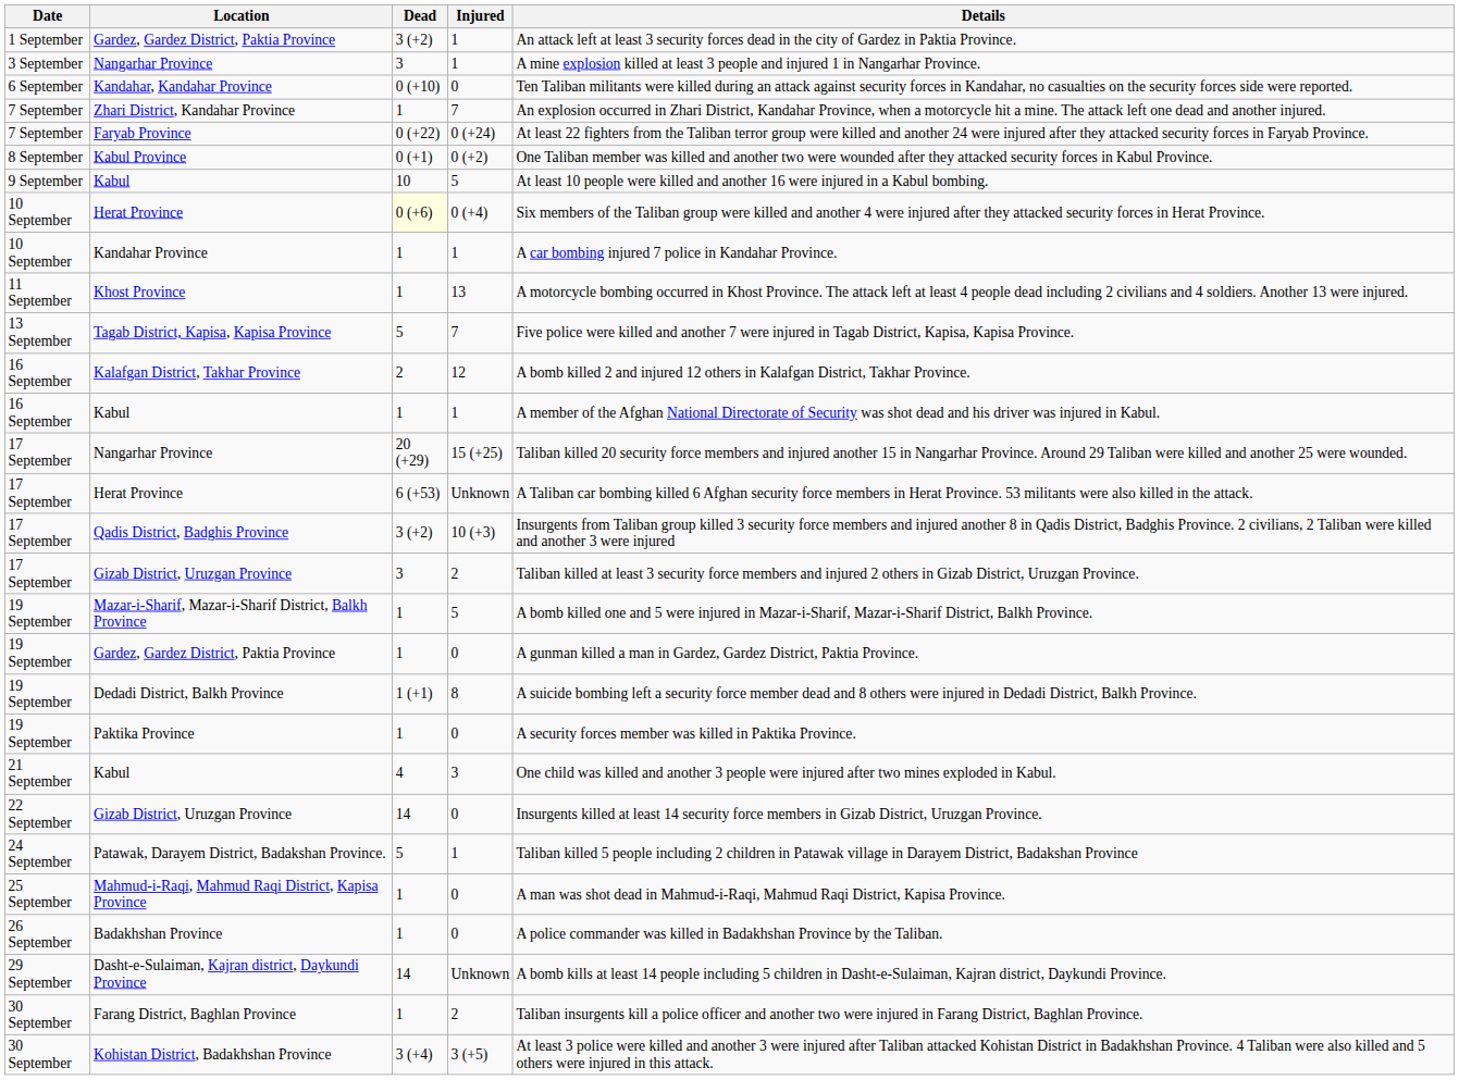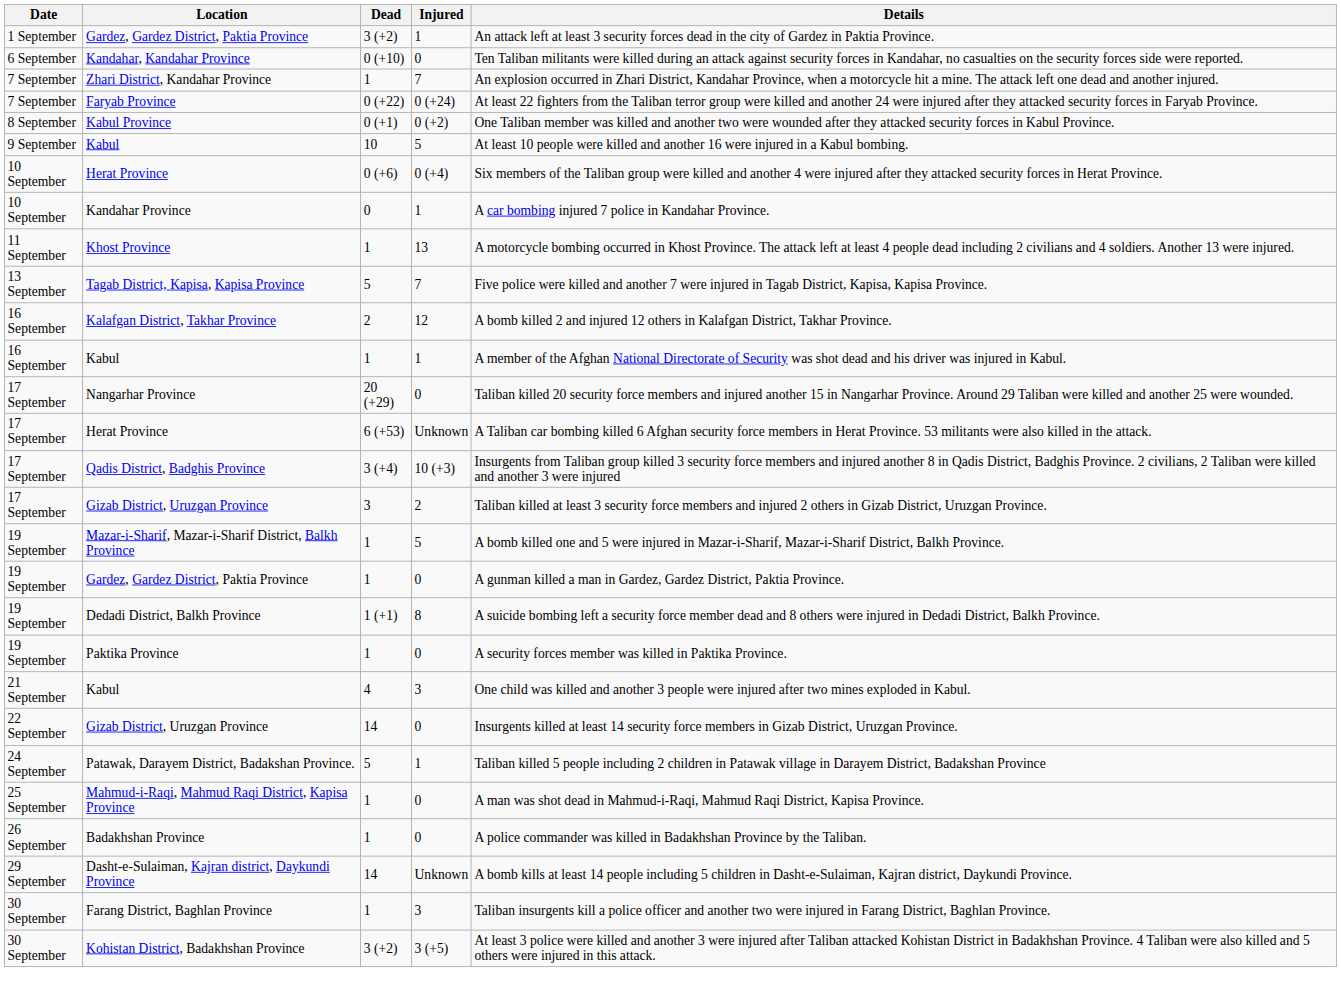 <table class="wikitable sortable">
 <tr>
 <th>Date</th>
 <th>Location</th>
 <th data-sort-type="number">Dead</th>
 <th data-sort-type="number">Injured</th>
 <th>Details</th>
 </tr>
 <tr>
 <td>1 September</td>
 <td><a href='#'>Gardez</a>, <a href='#'>Gardez District</a>, <a href='#'>Paktia Province</a></td>
 <td>3 (+2)</td>
 <td>1</td>
 <td>An attack left at least 3 security forces dead in the city of Gardez in Paktia Province.</td>
-</tr>
-<tr>
-<td>3 September</td>
-<td><a href='#'>Nangarhar Province</a></td>
-<td>3</td>
-<td>1</td>
-<td>A mine <a href='#'>explosion</a> killed at least 3 people and injured 1 in Nangarhar Province.</td>
 </tr>
 <tr>
 <td>6 September</td>
 <td><a href='#'>Kandahar</a>, <a href='#'>Kandahar Province</a></td>
 <td>0 (+10)</td>
 <td>0</td>
 <td>Ten Taliban militants were killed during an attack against security forces in Kandahar, no casualties on the security forces side were reported.</td>
 </tr>
 <tr>
 <td>7 September</td>
 <td><a href='#'>Zhari District</a>, Kandahar Province</td>
 <td>1</td>
 <td>7</td>
 <td>An explosion occurred in Zhari District, Kandahar Province, when a motorcycle hit a mine. The attack left one dead and another injured.</td>
 </tr>
 <tr>
 <td>7 September</td>
 <td><a href='#'>Faryab Province</a></td>
 <td>0 (+22)</td>
 <td>0 (+24)</td>
 <td>At least 22 fighters from the Taliban terror group were killed and another 24 were injured after they attacked security forces in Faryab Province.</td>
 </tr>
 <tr>
 <td>8 September</td>
 <td><a href='#'>Kabul Province</a></td>
 <td>0 (+1)</td>
 <td>0 (+2)</td>
 <td>One Taliban member was killed and another two were wounded after they attacked security forces in Kabul Province.</td>
 </tr>
 <tr>
 <td>9 September</td>
 <td><a href='#'>Kabul</a></td>
 <td>10</td>
 <td>5</td>
 <td>At least 10 people were killed and another 16 were injured in a Kabul bombing.</td>
 </tr>
 <tr>
 <td>10 September</td>
 <td><a href='#'>Herat Province</a></td>
-<td style="background: lightyellow;">0 (+6)</td>
+<td>0 (+6)</td>
 <td>0 (+4)</td>
 <td>Six members of the Taliban group were killed and another 4 were injured after they attacked security forces in Herat Province.</td>
 </tr>
 <tr>
 <td>10 September</td>
 <td>Kandahar Province</td>
-<td>1</td>
+<td>0</td>
 <td>1</td>
 <td>A <a href='#'>car bombing</a> injured 7 police in Kandahar Province.</td>
 </tr>
 <tr>
 <td>11 September</td>
 <td><a href='#'>Khost Province</a></td>
 <td>1</td>
 <td>13</td>
 <td>A motorcycle bombing occurred in Khost Province. The attack left at least 4 people dead including 2 civilians and 4 soldiers. Another 13 were injured.</td>
 </tr>
 <tr>
 <td>13 September</td>
 <td><a href='#'>Tagab District, Kapisa</a>, <a href='#'>Kapisa Province</a></td>
 <td>5</td>
 <td>7</td>
 <td>Five police were killed and another 7 were injured in Tagab District, Kapisa, Kapisa Province.</td>
 </tr>
 <tr>
 <td>16 September</td>
 <td><a href='#'>Kalafgan District</a>, <a href='#'>Takhar Province</a></td>
 <td>2</td>
 <td>12</td>
 <td>A bomb killed 2 and injured 12 others in Kalafgan District, Takhar Province.</td>
 </tr>
 <tr>
 <td>16 September</td>
 <td>Kabul</td>
 <td>1</td>
 <td>1</td>
 <td>A member of the Afghan <a href='#'>National Directorate of Security</a> was shot dead and his driver was injured in Kabul.</td>
 </tr>
 <tr>
 <td>17 September</td>
 <td>Nangarhar Province</td>
 <td>20 (+29)</td>
-<td>15 (+25)</td>
+<td>0</td>
 <td>Taliban killed 20 security force members and injured another 15 in Nangarhar Province. Around 29 Taliban were killed and another 25 were wounded.</td>
 </tr>
 <tr>
 <td>17 September</td>
 <td>Herat Province</td>
 <td>6 (+53)</td>
 <td>Unknown</td>
 <td>A Taliban car bombing killed 6 Afghan security force members in Herat Province. 53 militants were also killed in the attack.</td>
 </tr>
 <tr>
 <td>17 September</td>
 <td><a href='#'>Qadis District</a>, <a href='#'>Badghis Province</a></td>
-<td>3 (+2)</td>
+<td>3 (+4)</td>
 <td>10 (+3)</td>
 <td>Insurgents from Taliban group killed 3 security force members and injured another 8 in Qadis District, Badghis Province.  2 civilians, 2 Taliban were killed and another 3 were injured</td>
 </tr>
 <tr>
 <td>17 September</td>
 <td><a href='#'>Gizab District</a>, <a href='#'>Uruzgan Province</a></td>
 <td>3</td>
 <td>2</td>
 <td>Taliban killed at least 3 security force members and injured 2 others in Gizab District, Uruzgan Province.</td>
 </tr>
 <tr>
 <td>19 September</td>
 <td><a href='#'>Mazar-i-Sharif</a>, Mazar-i-Sharif District, <a href='#'>Balkh Province</a></td>
 <td>1</td>
 <td>5</td>
 <td>A bomb killed one and 5 were injured in Mazar-i-Sharif, Mazar-i-Sharif District, Balkh Province.</td>
 </tr>
 <tr>
 <td>19 September</td>
 <td><a href='#'>Gardez</a>, <a href='#'>Gardez District</a>, Paktia Province</td>
 <td>1</td>
 <td>0</td>
 <td>A gunman killed a man in Gardez, Gardez District, Paktia Province.</td>
 </tr>
 <tr>
 <td>19 September</td>
 <td>Dedadi District, Balkh Province</td>
 <td>1 (+1)</td>
 <td>8</td>
 <td>A suicide bombing left a security force member dead and 8 others were injured in Dedadi District, Balkh Province.</td>
 </tr>
 <tr>
 <td>19 September</td>
 <td>Paktika Province</td>
 <td>1</td>
 <td>0</td>
 <td>A security forces member was killed in Paktika Province.</td>
 </tr>
 <tr>
 <td>21 September</td>
 <td>Kabul</td>
 <td>4</td>
 <td>3</td>
 <td>One child was killed and another 3 people were injured after two mines exploded in Kabul.</td>
 </tr>
 <tr>
 <td>22 September</td>
 <td><a href='#'>Gizab District</a>, Uruzgan Province</td>
 <td>14</td>
 <td>0</td>
 <td>Insurgents killed at least 14 security force members in Gizab District, Uruzgan Province.</td>
 </tr>
 <tr>
 <td>24 September</td>
 <td>Patawak, Darayem District, Badakshan Province.</td>
 <td>5</td>
 <td>1</td>
 <td>Taliban killed 5 people including 2 children in Patawak village in Darayem District, Badakshan Province</td>
 </tr>
 <tr>
 <td>25 September</td>
 <td><a href='#'>Mahmud-i-Raqi</a>, <a href='#'>Mahmud Raqi District</a>, <a href='#'>Kapisa Province</a></td>
 <td>1</td>
 <td>0</td>
 <td>A man was shot dead in Mahmud-i-Raqi, Mahmud Raqi District, Kapisa Province.</td>
 </tr>
 <tr>
 <td>26 September</td>
 <td>Badakhshan Province</td>
 <td>1</td>
 <td>0</td>
 <td>A police commander was killed in Badakhshan Province by the Taliban.</td>
 </tr>
 <tr>
 <td>29 September</td>
 <td>Dasht-e-Sulaiman, <a href='#'>Kajran district</a>, <a href='#'>Daykundi Province</a></td>
 <td>14</td>
 <td>Unknown</td>
 <td>A bomb kills at least 14 people including 5 children in Dasht-e-Sulaiman, Kajran district, Daykundi Province.</td>
 </tr>
 <tr>
 <td>30 September</td>
 <td>Farang District, Baghlan Province</td>
 <td>1</td>
-<td>2</td>
+<td>3</td>
 <td>Taliban insurgents kill a police officer and another two were injured in Farang District, Baghlan Province.</td>
 </tr>
 <tr>
 <td>30 September</td>
 <td><a href='#'>Kohistan District</a>, Badakhshan Province</td>
-<td>3 (+4)</td>
+<td>3 (+2)</td>
 <td>3 (+5)</td>
 <td>At least 3 police were killed and another 3 were injured after Taliban attacked Kohistan District in Badakhshan Province. 4 Taliban were also killed and 5 others were injured in this attack.</td>
 </tr>
 </table>
